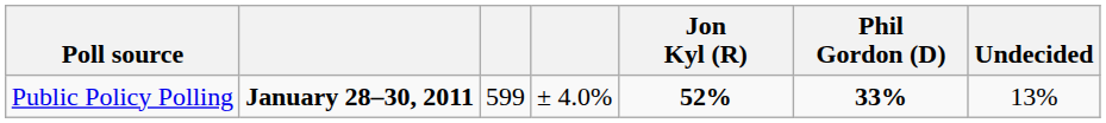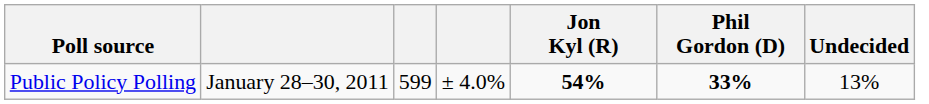 <table class="wikitable" style="text-align:center">
 <tr valign=bottom>
 <th>Poll source</th>
 <th></th>
 <th></th>
 <th></th>
 <th style="width:100px;">Jon<br>Kyl (R)</th>
 <th style="width:100px;">Phil<br>Gordon (D)</th>
 <th>Undecided</th>
 </tr>
 <tr>
 <td align=left><a href='#'>Public Policy Polling</a></td>
-<td><strong>January 28–30, 2011</strong></td>
+<td>January 28–30, 2011</td>
 <td>599</td>
 <td>± 4.0%</td>
-<td><strong>52%</strong></td>
+<td><strong>54%</strong></td>
 <td><strong>33%</strong></td>
 <td>13%</td>
 </tr>
 </table>
